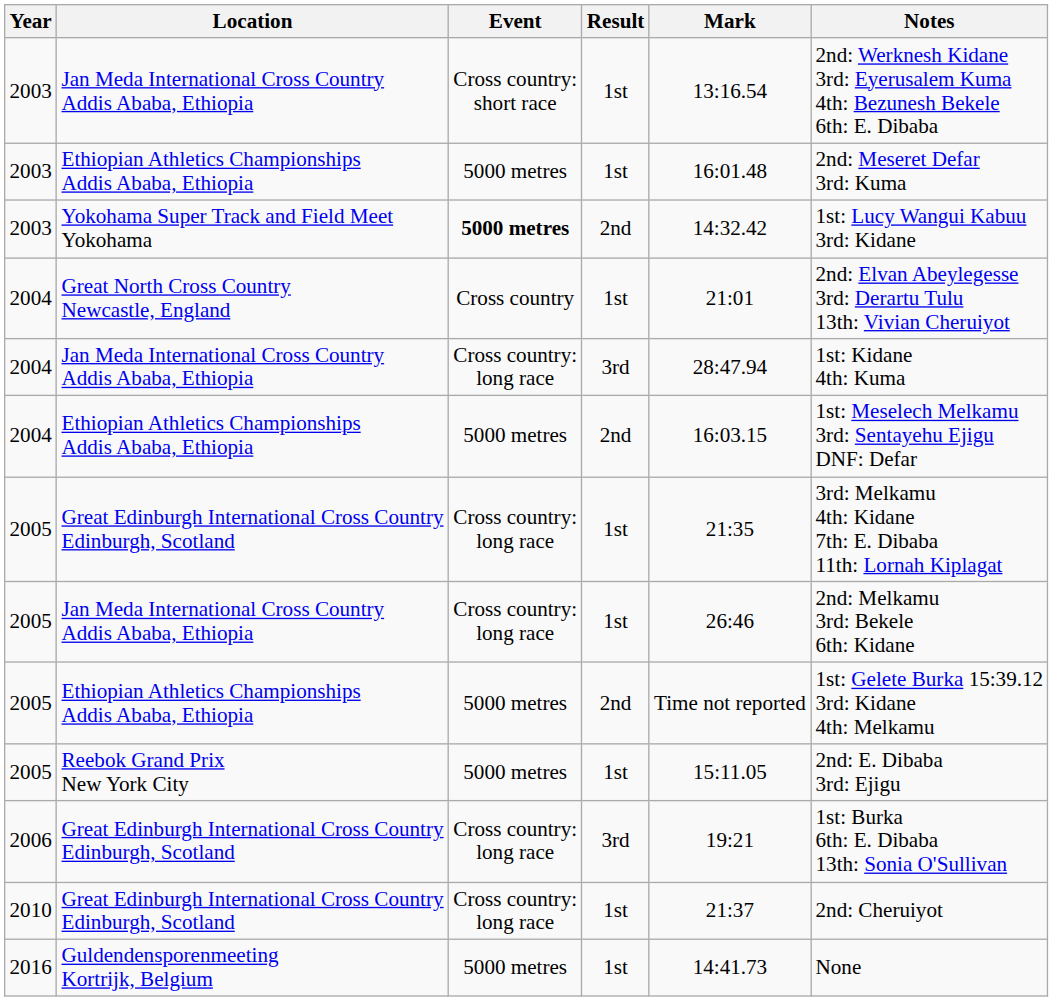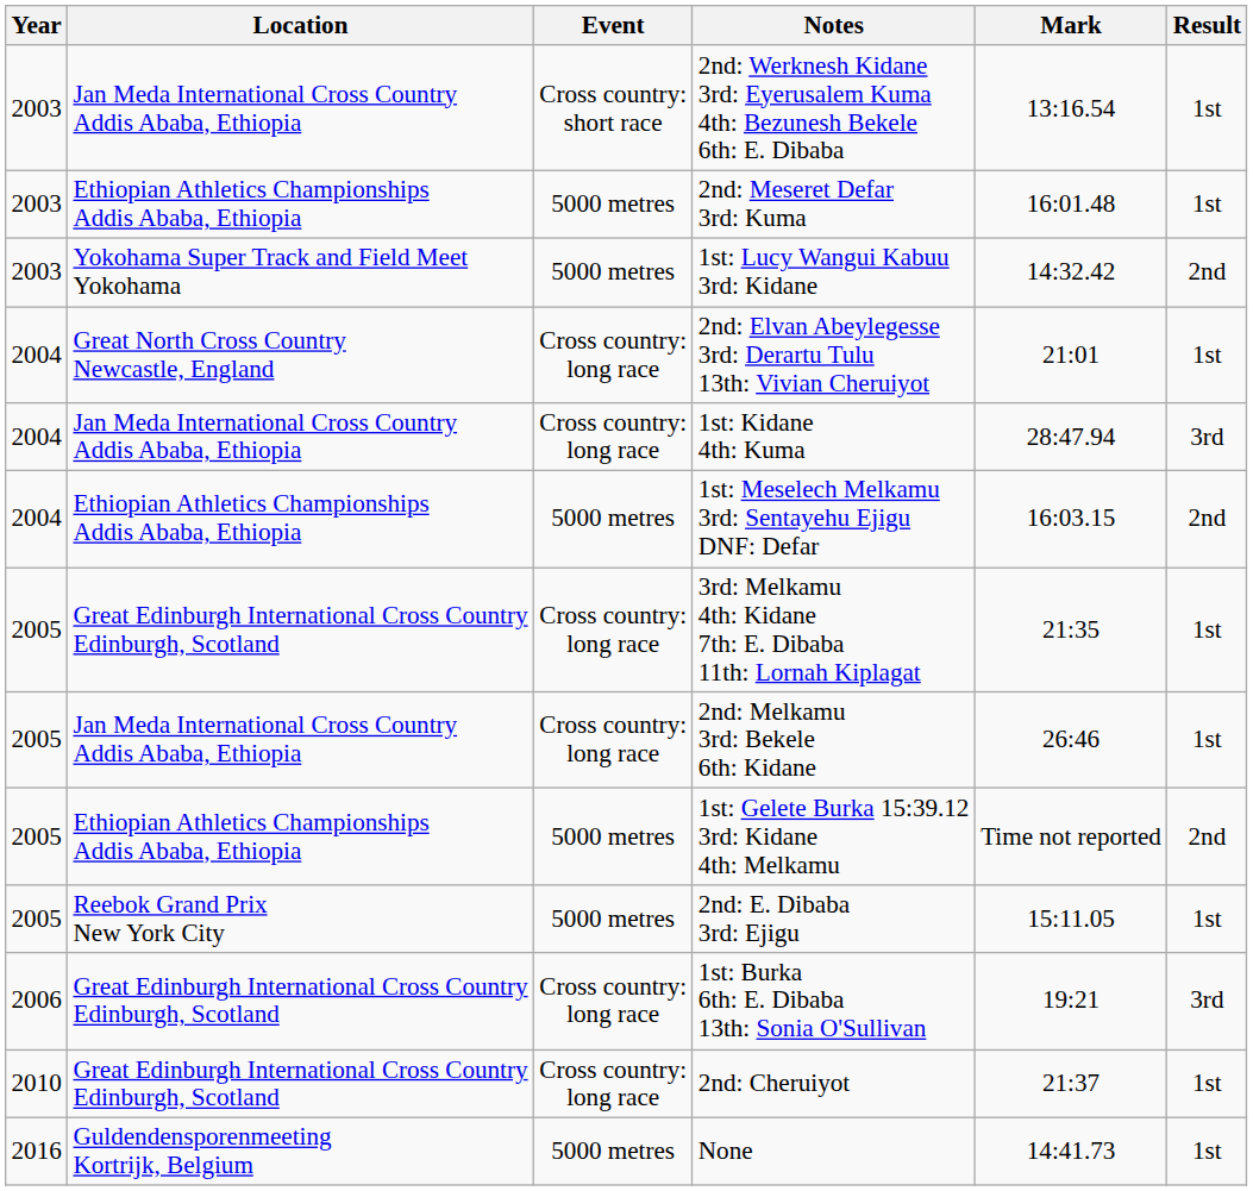 <table class="wikitable" |]>
 <tr>
 <th>Year</th>
 <th>Location</th>
 <th>Event</th>
+<th>Notes</th>
+<th>Mark</th>
 <th>Result</th>
-<th>Mark</th>
-<th>Notes</th>
 </tr>
 <tr>
 <td rowspan=1 valign=center>2003</td>
 <td><a href='#'>Jan Meda International Cross Country</a><br><a href='#'>Addis Ababa, Ethiopia</a></td>
 <td align=center>Cross country:<br>short race</td>
+<td>2nd: <a href='#'>Werknesh Kidane</a><br>3rd: <a href='#'>Eyerusalem Kuma</a><br>4th: <a href='#'>Bezunesh Bekele</a><br>6th: E. Dibaba</td>
+<td align=center>13:16.54</td>
 <td align=center>1st</td>
-<td align=center>13:16.54</td>
-<td>2nd: <a href='#'>Werknesh Kidane</a><br>3rd: <a href='#'>Eyerusalem Kuma</a><br>4th: <a href='#'>Bezunesh Bekele</a><br>6th: E. Dibaba</td>
 </tr>
 <tr>
 <td rowspan=1 valign=center>2003</td>
 <td><a href='#'>Ethiopian Athletics Championships</a><br><a href='#'>Addis Ababa, Ethiopia</a></td>
 <td align=center>5000 metres</td>
+<td>2nd: <a href='#'>Meseret Defar</a><br>3rd: Kuma</td>
+<td align=center>16:01.48</td>
 <td align=center>1st</td>
-<td align=center>16:01.48</td>
-<td>2nd: <a href='#'>Meseret Defar</a><br>3rd: Kuma</td>
 </tr>
 <tr>
 <td rowspan=1 valign=center>2003</td>
 <td><a href='#'>Yokohama Super Track and Field Meet</a><br>Yokohama</td>
-<td align=center><strong>5000 metres</strong></td>
+<td align=center>5000 metres</td>
+<td>1st: <a href='#'>Lucy Wangui Kabuu</a><br>3rd: Kidane</td>
+<td align=center>14:32.42</td>
 <td align=center>2nd</td>
-<td align=center>14:32.42</td>
-<td>1st: <a href='#'>Lucy Wangui Kabuu</a><br>3rd: Kidane</td>
 </tr>
 <tr>
 <td rowspan=1 valign=center>2004</td>
 <td><a href='#'>Great North Cross Country</a><br><a href='#'>Newcastle, England</a></td>
-<td align=center>Cross country</td>
+<td align=center>Cross country:<br>long race</td>
+<td>2nd: <a href='#'>Elvan Abeylegesse</a><br>3rd: <a href='#'>Derartu Tulu</a><br>13th: <a href='#'>Vivian Cheruiyot</a></td>
+<td align=center>21:01</td>
 <td align=center>1st</td>
-<td align=center>21:01</td>
-<td>2nd: <a href='#'>Elvan Abeylegesse</a><br>3rd: <a href='#'>Derartu Tulu</a><br>13th: <a href='#'>Vivian Cheruiyot</a></td>
 </tr>
 <tr>
 <td rowspan=1 valign=center>2004</td>
 <td><a href='#'>Jan Meda International Cross Country</a><br><a href='#'>Addis Ababa, Ethiopia</a></td>
 <td align=center>Cross country:<br>long race</td>
+<td>1st: Kidane<br>4th: Kuma</td>
+<td align=center>28:47.94</td>
 <td align=center>3rd</td>
-<td align=center>28:47.94</td>
-<td>1st: Kidane<br>4th: Kuma</td>
 </tr>
 <tr>
 <td rowspan=1 valign=center>2004</td>
 <td><a href='#'>Ethiopian Athletics Championships</a><br><a href='#'>Addis Ababa, Ethiopia</a></td>
 <td align=center>5000 metres</td>
+<td>1st: <a href='#'>Meselech Melkamu</a><br>3rd: <a href='#'>Sentayehu Ejigu</a><br>DNF: Defar</td>
+<td align=center>16:03.15</td>
 <td align=center>2nd</td>
-<td align=center>16:03.15</td>
-<td>1st: <a href='#'>Meselech Melkamu</a><br>3rd: <a href='#'>Sentayehu Ejigu</a><br>DNF: Defar</td>
 </tr>
 <tr>
 <td rowspan=1 valign=center>2005</td>
 <td><a href='#'>Great Edinburgh International Cross Country</a><br><a href='#'>Edinburgh, Scotland</a></td>
 <td align=center>Cross country:<br>long race</td>
+<td>3rd: Melkamu<br>4th: Kidane<br>7th: E. Dibaba<br>11th: <a href='#'>Lornah Kiplagat</a></td>
+<td align=center>21:35</td>
 <td align=center>1st</td>
-<td align=center>21:35</td>
-<td>3rd: Melkamu<br>4th: Kidane<br>7th: E. Dibaba<br>11th: <a href='#'>Lornah Kiplagat</a></td>
 </tr>
 <tr>
 <td rowspan=1 valign=center>2005</td>
 <td><a href='#'>Jan Meda International Cross Country</a><br><a href='#'>Addis Ababa, Ethiopia</a></td>
 <td align=center>Cross country:<br>long race</td>
+<td>2nd: Melkamu<br>3rd: Bekele<br>6th: Kidane</td>
+<td align=center>26:46</td>
 <td align=center>1st</td>
-<td align=center>26:46</td>
-<td>2nd: Melkamu<br>3rd: Bekele<br>6th: Kidane</td>
 </tr>
 <tr>
 <td rowspan=1 valign=center>2005</td>
 <td><a href='#'>Ethiopian Athletics Championships</a><br><a href='#'>Addis Ababa, Ethiopia</a></td>
 <td align=center>5000 metres</td>
+<td>1st: <a href='#'>Gelete Burka</a> 15:39.12<br>3rd: Kidane<br>4th: Melkamu</td>
+<td align=center>Time not reported</td>
 <td align=center>2nd</td>
-<td align=center>Time not reported</td>
-<td>1st: <a href='#'>Gelete Burka</a> 15:39.12<br>3rd: Kidane<br>4th: Melkamu</td>
 </tr>
 <tr>
 <td rowspan=1 valign=center>2005</td>
 <td><a href='#'>Reebok Grand Prix</a><br>New York City</td>
 <td align=center>5000 metres</td>
+<td>2nd: E. Dibaba<br>3rd: Ejigu</td>
+<td align=center>15:11.05</td>
 <td align=center>1st</td>
-<td align=center>15:11.05</td>
-<td>2nd: E. Dibaba<br>3rd: Ejigu</td>
 </tr>
 <tr>
 <td rowspan=1 valign=center>2006</td>
 <td><a href='#'>Great Edinburgh International Cross Country</a><br><a href='#'>Edinburgh, Scotland</a></td>
 <td align=center>Cross country:<br>long race</td>
+<td>1st: Burka<br>6th: E. Dibaba<br>13th: <a href='#'>Sonia O'Sullivan</a></td>
+<td align=center>19:21</td>
 <td align=center>3rd</td>
-<td align=center>19:21</td>
-<td>1st: Burka<br>6th: E. Dibaba<br>13th: <a href='#'>Sonia O'Sullivan</a></td>
 </tr>
 <tr>
 <td rowspan=1 valign=center>2010</td>
 <td><a href='#'>Great Edinburgh International Cross Country</a><br><a href='#'>Edinburgh, Scotland</a></td>
 <td align=center>Cross country:<br>long race</td>
+<td>2nd: Cheruiyot</td>
+<td align=center>21:37</td>
 <td align=center>1st</td>
-<td align=center>21:37</td>
-<td>2nd: Cheruiyot</td>
 </tr>
 <tr>
 <td rowspan=1 valign=center>2016</td>
 <td><a href='#'>Guldendensporenmeeting</a><br><a href='#'>Kortrijk, Belgium</a></td>
 <td align=center>5000 metres</td>
+<td>None</td>
+<td align=center>14:41.73</td>
 <td align=center>1st</td>
-<td align=center>14:41.73</td>
-<td>None</td>
 </tr>
 </table>
